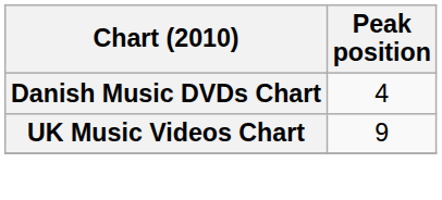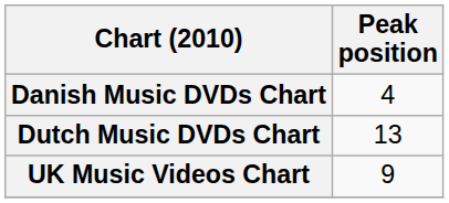 <table class="wikitable plainrowheaders sortable" style="text-align:center;" border="1">
 <tr>
 <th scope="col">Chart (2010)</th>
 <th scope="col">Peak<br>position</th>
 </tr>
 <tr>
 <th scope="row">Danish Music DVDs Chart</th>
 <td>4</td>
 </tr>
 <tr>
+<th scope="row">Dutch Music DVDs Chart</th>
+<td>13</td>
+</tr>
+<tr>
 <th scope="row">UK Music Videos Chart</th>
 <td>9</td>
 </tr>
 <tr>
 </tr>
 </table>
